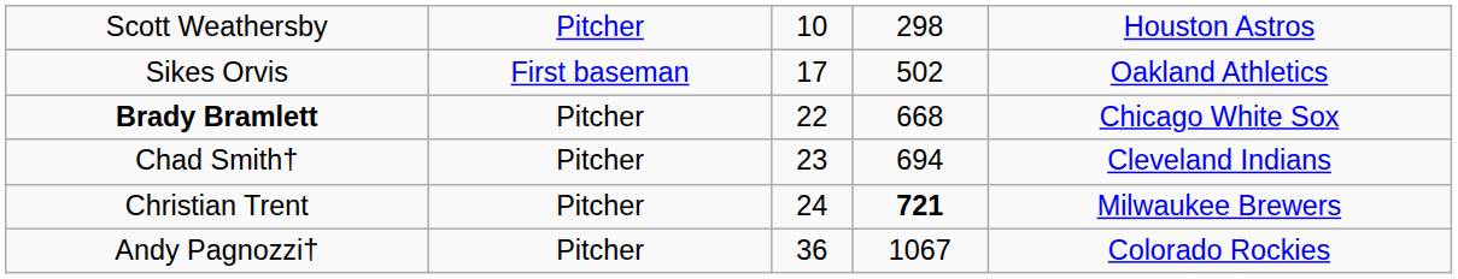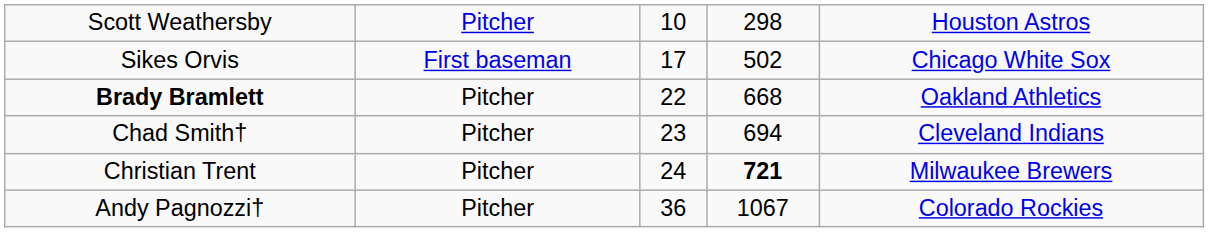 <table class="wikitable" width="65%">
 <tr align="center" bgcolor="">
 <td>Scott Weathersby</td>
 <td><a href='#'>Pitcher</a></td>
 <td>10</td>
 <td>298</td>
 <td><a href='#'>Houston Astros</a></td>
 </tr>
 <tr align="center" bgcolor="">
 <td>Sikes Orvis</td>
 <td><a href='#'>First baseman</a></td>
 <td>17</td>
 <td>502</td>
-<td><a href='#'>Oakland Athletics</a></td>
+<td><a href='#'>Chicago White Sox</a></td>
 </tr>
 <tr align="center" bgcolor="">
 <td><strong>Brady Bramlett</strong></td>
 <td>Pitcher</td>
 <td>22</td>
 <td>668</td>
-<td><a href='#'>Chicago White Sox</a></td>
+<td><a href='#'>Oakland Athletics</a></td>
 </tr>
 <tr align="center" bgcolor="">
 <td>Chad Smith†</td>
 <td>Pitcher</td>
 <td>23</td>
 <td>694</td>
 <td><a href='#'>Cleveland Indians</a></td>
 </tr>
 <tr align="center" bgcolor="">
 <td>Christian Trent</td>
 <td>Pitcher</td>
 <td>24</td>
 <td><strong>721</strong></td>
 <td><a href='#'>Milwaukee Brewers</a></td>
 </tr>
 <tr align="center" bgcolor="">
 <td>Andy Pagnozzi†</td>
 <td>Pitcher</td>
 <td>36</td>
 <td>1067</td>
 <td><a href='#'>Colorado Rockies</a></td>
 </tr>
 </table>
